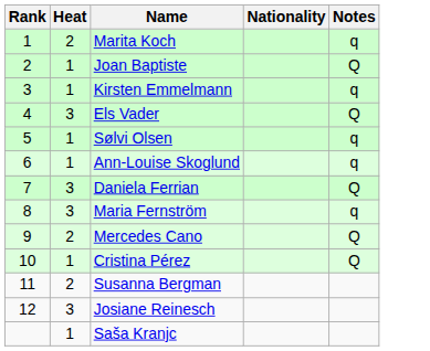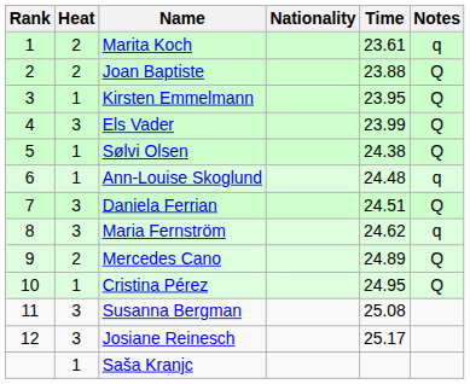 <table class="wikitable sortable" style="text-align:center">
 <tr>
 <th>Rank</th>
 <th>Heat</th>
 <th>Name</th>
 <th>Nationality</th>
+<th>Time</th>
 <th>Notes</th>
 </tr>
 <tr bgcolor=ccffcc>
 <td>1</td>
 <td>2</td>
 <td align="left"><a href='#'>Marita Koch</a></td>
 <td align=left></td>
+<td>23.61</td>
 <td>q</td>
 </tr>
 <tr bgcolor=ccffcc>
 <td>2</td>
-<td>1</td>
+<td>2</td>
 <td align="left"><a href='#'>Joan Baptiste</a></td>
 <td align=left></td>
+<td>23.88</td>
 <td>Q</td>
 </tr>
 <tr bgcolor=ccffcc>
 <td>3</td>
 <td>1</td>
 <td align="left"><a href='#'>Kirsten Emmelmann</a></td>
 <td align=left></td>
-<td>q</td>
+<td>23.95</td>
+<td>Q</td>
 </tr>
 <tr bgcolor=ccffcc>
 <td>4</td>
 <td>3</td>
 <td align="left"><a href='#'>Els Vader</a></td>
 <td align=left></td>
+<td>23.99</td>
 <td>Q</td>
 </tr>
 <tr bgcolor=ccffcc>
 <td>5</td>
 <td>1</td>
 <td align="left"><a href='#'>Sølvi Olsen</a></td>
 <td align=left></td>
-<td>q</td>
+<td>24.38</td>
+<td>Q</td>
 </tr>
 <tr bgcolor=ddffdd>
 <td>6</td>
 <td>1</td>
 <td align="left"><a href='#'>Ann-Louise Skoglund</a></td>
 <td align=left></td>
+<td>24.48</td>
 <td>q</td>
 </tr>
 <tr bgcolor=ccffcc>
 <td>7</td>
 <td>3</td>
 <td align="left"><a href='#'>Daniela Ferrian</a></td>
 <td align=left></td>
+<td>24.51</td>
 <td>Q</td>
 </tr>
 <tr bgcolor=ddffdd>
 <td>8</td>
 <td>3</td>
 <td align="left"><a href='#'>Maria Fernström</a></td>
 <td align=left></td>
+<td>24.62</td>
 <td>q</td>
 </tr>
 <tr bgcolor=ddffdd>
 <td>9</td>
 <td>2</td>
 <td align="left"><a href='#'>Mercedes Cano</a></td>
 <td align=left></td>
+<td>24.89</td>
 <td>Q</td>
 </tr>
 <tr bgcolor=ddffdd>
 <td>10</td>
 <td>1</td>
 <td align="left"><a href='#'>Cristina Pérez</a></td>
 <td align=left></td>
+<td>24.95</td>
 <td>Q</td>
 </tr>
 <tr>
 <td>11</td>
-<td>2</td>
+<td>3</td>
 <td align="left"><a href='#'>Susanna Bergman</a></td>
 <td align=left></td>
+<td>25.08</td>
 <td></td>
 </tr>
 <tr>
 <td>12</td>
 <td>3</td>
 <td align="left"><a href='#'>Josiane Reinesch</a></td>
 <td align=left></td>
+<td>25.17</td>
 <td></td>
 </tr>
 <tr>
 <td></td>
 <td>1</td>
 <td align="left"><a href='#'>Saša Kranjc</a></td>
 <td align=left></td>
 <td></td>
+<td></td>
 </tr>
 </table>
